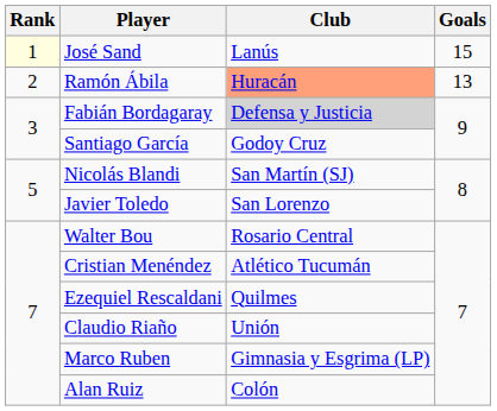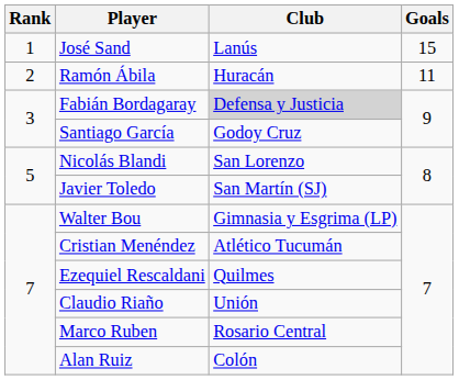 <table class="wikitable" border="1">
 <tr>
 <th>Rank</th>
 <th>Player</th>
 <th>Club</th>
 <th>Goals</th>
 </tr>
 <tr>
-<td align=center style="background: lightyellow;">1</td>
+<td align=center>1</td>
 <td> <a href='#'>José Sand</a></td>
 <td><a href='#'>Lanús</a></td>
 <td align=center>15</td>
 </tr>
 <tr>
 <td align=center>2</td>
 <td> <a href='#'>Ramón Ábila</a></td>
-<td style="background: lightsalmon;"><a href='#'>Huracán</a></td>
-<td align=center>13</td>
+<td><a href='#'>Huracán</a></td>
+<td align=center>11</td>
 </tr>
 <tr>
 <td align=center rowspan=2>3</td>
 <td> <a href='#'>Fabián Bordagaray</a></td>
 <td style="background: lightgrey;"><a href='#'>Defensa y Justicia</a></td>
 <td align=center rowspan=2>9</td>
 </tr>
 <tr>
 <td> <a href='#'>Santiago García</a></td>
 <td><a href='#'>Godoy Cruz</a></td>
 </tr>
 <tr>
 <td align=center rowspan=2>5</td>
 <td> <a href='#'>Nicolás Blandi</a></td>
-<td><a href='#'>San Martín (SJ)</a></td>
+<td><a href='#'>San Lorenzo</a></td>
 <td align=center rowspan=2>8</td>
 </tr>
 <tr>
 <td> <a href='#'>Javier Toledo</a></td>
-<td><a href='#'>San Lorenzo</a></td>
+<td><a href='#'>San Martín (SJ)</a></td>
 </tr>
 <tr>
 <td align=center rowspan=6>7</td>
 <td> <a href='#'>Walter Bou</a></td>
-<td><a href='#'>Rosario Central</a></td>
+<td><a href='#'>Gimnasia y Esgrima (LP)</a></td>
 <td align=center rowspan=6>7</td>
 </tr>
 <tr>
 <td> <a href='#'>Cristian Menéndez</a></td>
 <td><a href='#'>Atlético Tucumán</a></td>
 </tr>
 <tr>
 <td> <a href='#'>Ezequiel Rescaldani</a></td>
 <td><a href='#'>Quilmes</a></td>
 </tr>
 <tr>
 <td> <a href='#'>Claudio Riaño</a></td>
 <td><a href='#'>Unión</a></td>
 </tr>
 <tr>
 <td> <a href='#'>Marco Ruben</a></td>
-<td><a href='#'>Gimnasia y Esgrima (LP)</a></td>
+<td><a href='#'>Rosario Central</a></td>
 </tr>
 <tr>
 <td> <a href='#'>Alan Ruiz</a></td>
 <td><a href='#'>Colón</a></td>
 </tr>
 </table>
